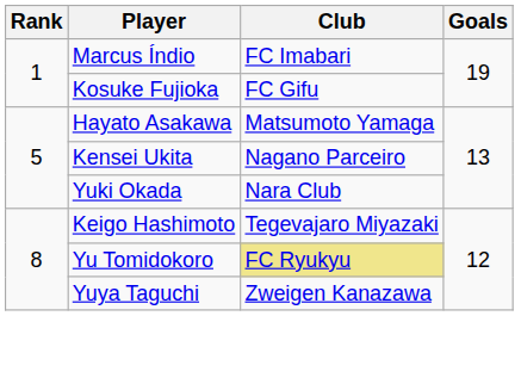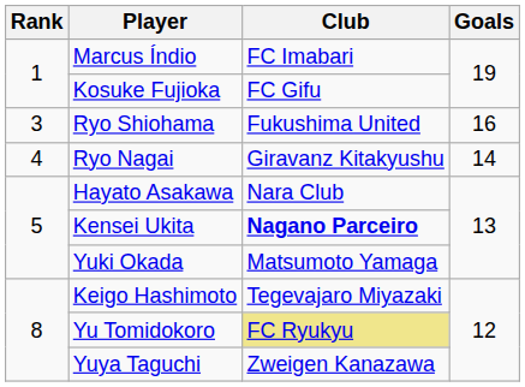 <table class="wikitable" style="text-align:center">
 <tr>
 <th>Rank</th>
 <th>Player</th>
 <th>Club</th>
 <th>Goals</th>
 </tr>
 <tr>
 <td rowspan="2">1</td>
 <td align=left> <a href='#'>Marcus Índio</a></td>
 <td align=left><a href='#'>FC Imabari</a></td>
 <td rowspan="2">19</td>
 </tr>
 <tr>
 <td align=left> <a href='#'>Kosuke Fujioka</a></td>
 <td align=left><a href='#'>FC Gifu</a></td>
 </tr>
 <tr>
+<td>3</td>
+<td align=left> <a href='#'>Ryo Shiohama</a></td>
+<td align=left><a href='#'>Fukushima United</a></td>
+<td>16</td>
+</tr>
+<tr>
+<td>4</td>
+<td align=left> <a href='#'>Ryo Nagai</a></td>
+<td align=left><a href='#'>Giravanz Kitakyushu</a></td>
+<td>14</td>
+</tr>
+<tr>
 <td rowspan="3">5</td>
 <td align=left> <a href='#'>Hayato Asakawa</a></td>
-<td align=left><a href='#'>Matsumoto Yamaga</a></td>
+<td align=left><a href='#'>Nara Club</a></td>
 <td rowspan="3">13</td>
 </tr>
 <tr>
 <td align=left> <a href='#'>Kensei Ukita</a></td>
-<td align=left><a href='#'>Nagano Parceiro</a></td>
+<td align=left><strong><a href='#'>Nagano Parceiro</a></strong></td>
 </tr>
 <tr>
 <td align=left> <a href='#'>Yuki Okada</a></td>
-<td align=left><a href='#'>Nara Club</a></td>
+<td align=left><a href='#'>Matsumoto Yamaga</a></td>
 </tr>
 <tr>
 <td rowspan="3">8</td>
 <td align=left> <a href='#'>Keigo Hashimoto</a></td>
 <td align=left><a href='#'>Tegevajaro Miyazaki</a></td>
 <td rowspan="3">12</td>
 </tr>
 <tr>
 <td align=left> <a href='#'>Yu Tomidokoro</a></td>
 <td align=left style="background: khaki;"><a href='#'>FC Ryukyu</a></td>
 </tr>
 <tr>
 <td align=left> <a href='#'>Yuya Taguchi</a></td>
 <td align=left><a href='#'>Zweigen Kanazawa</a></td>
 </tr>
 </table>
